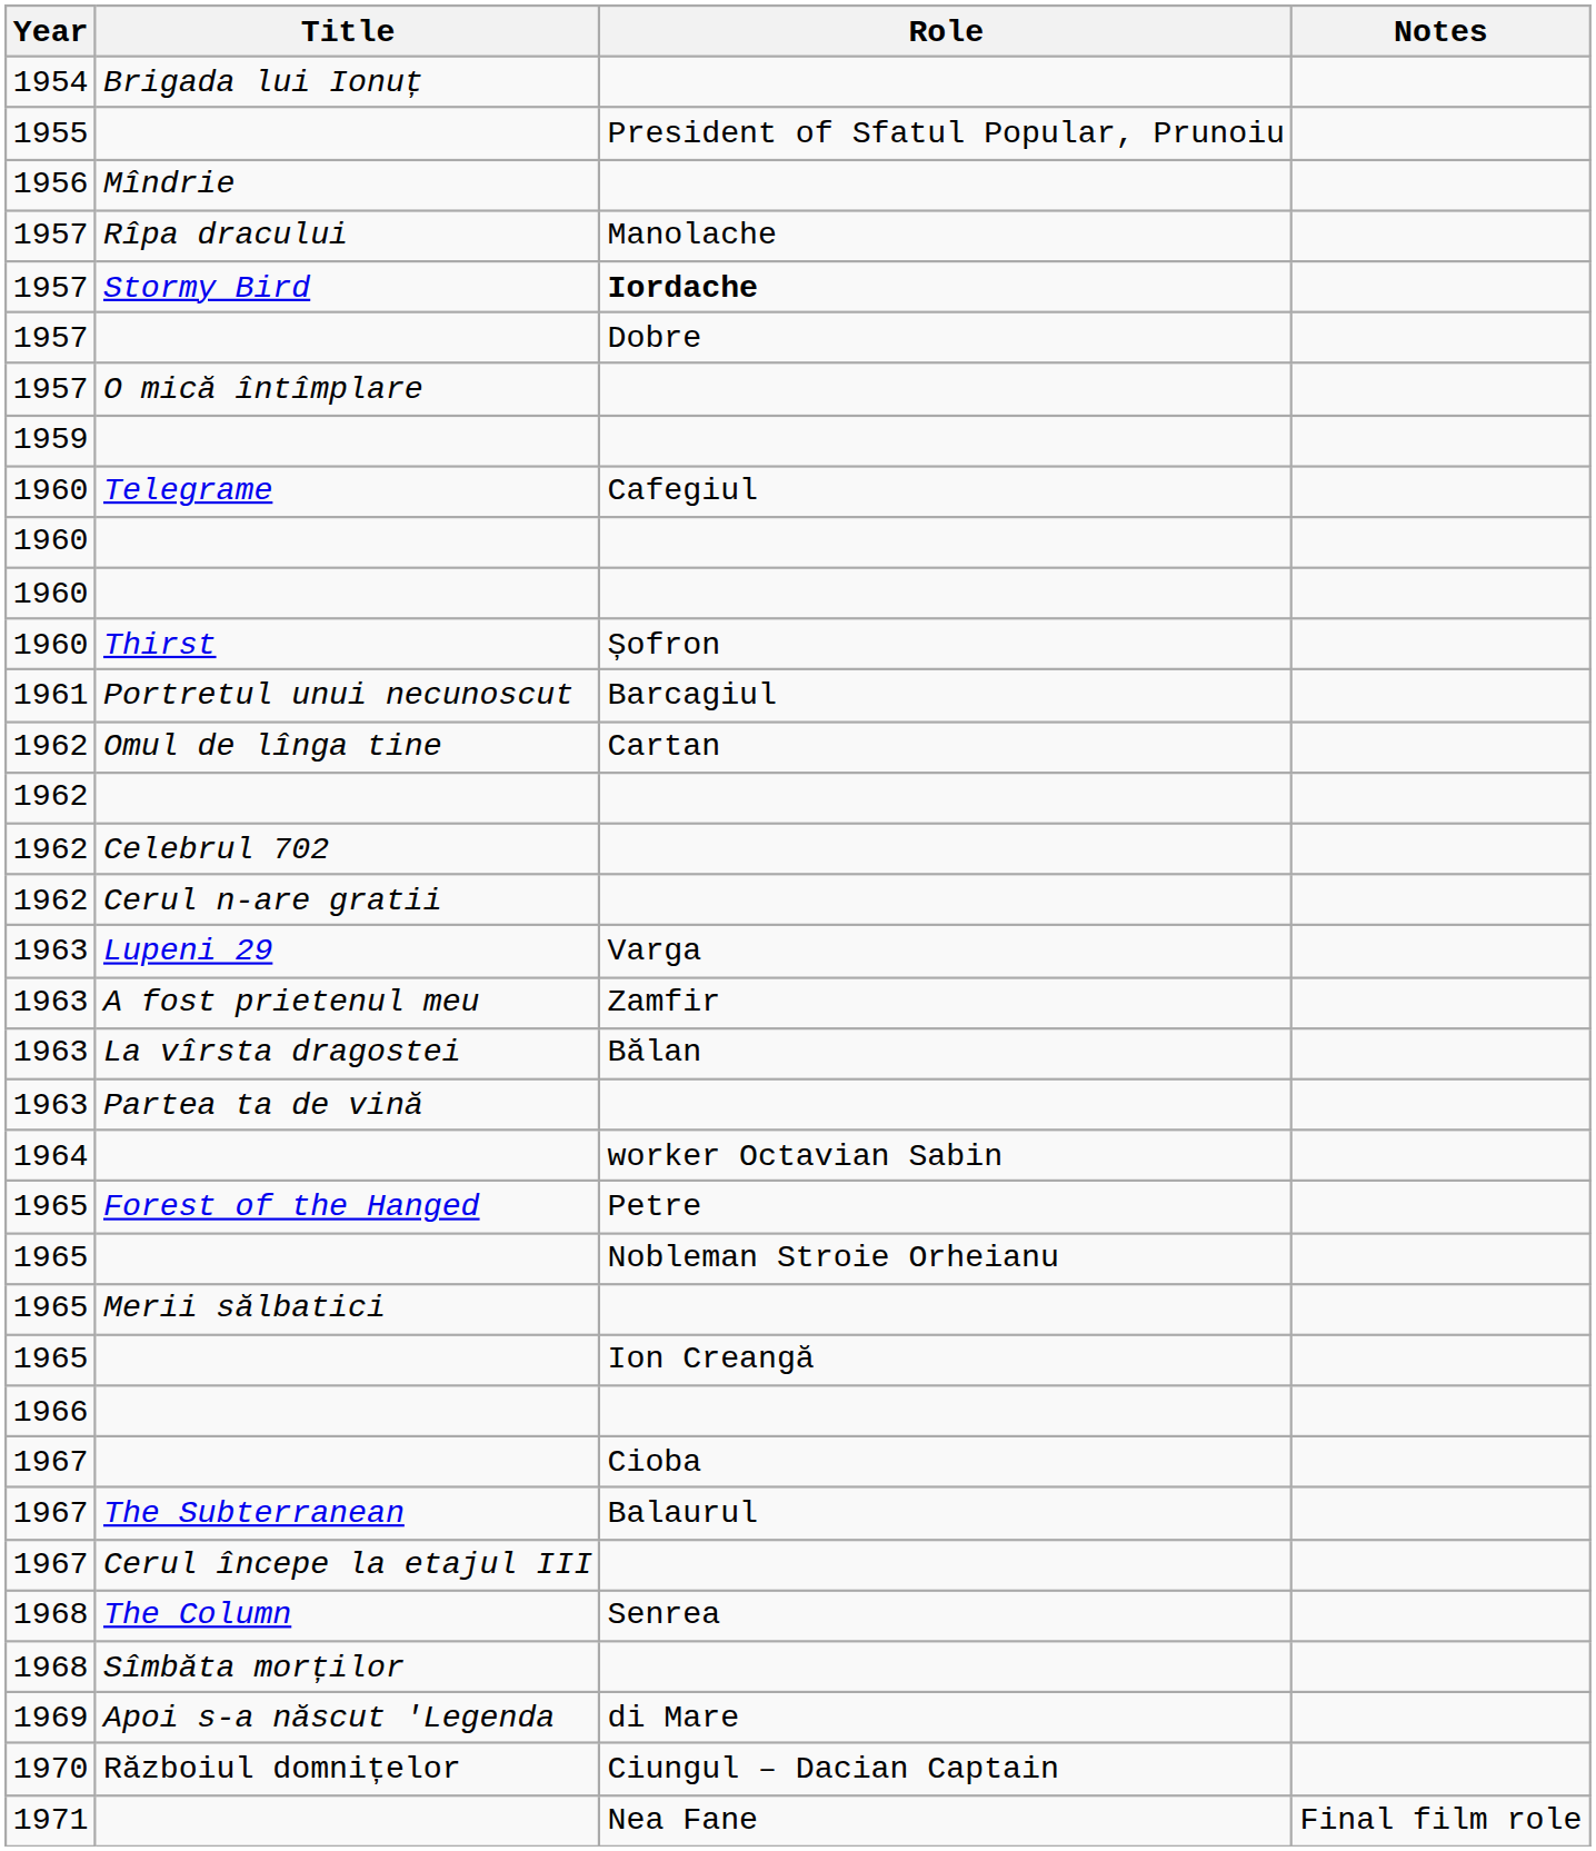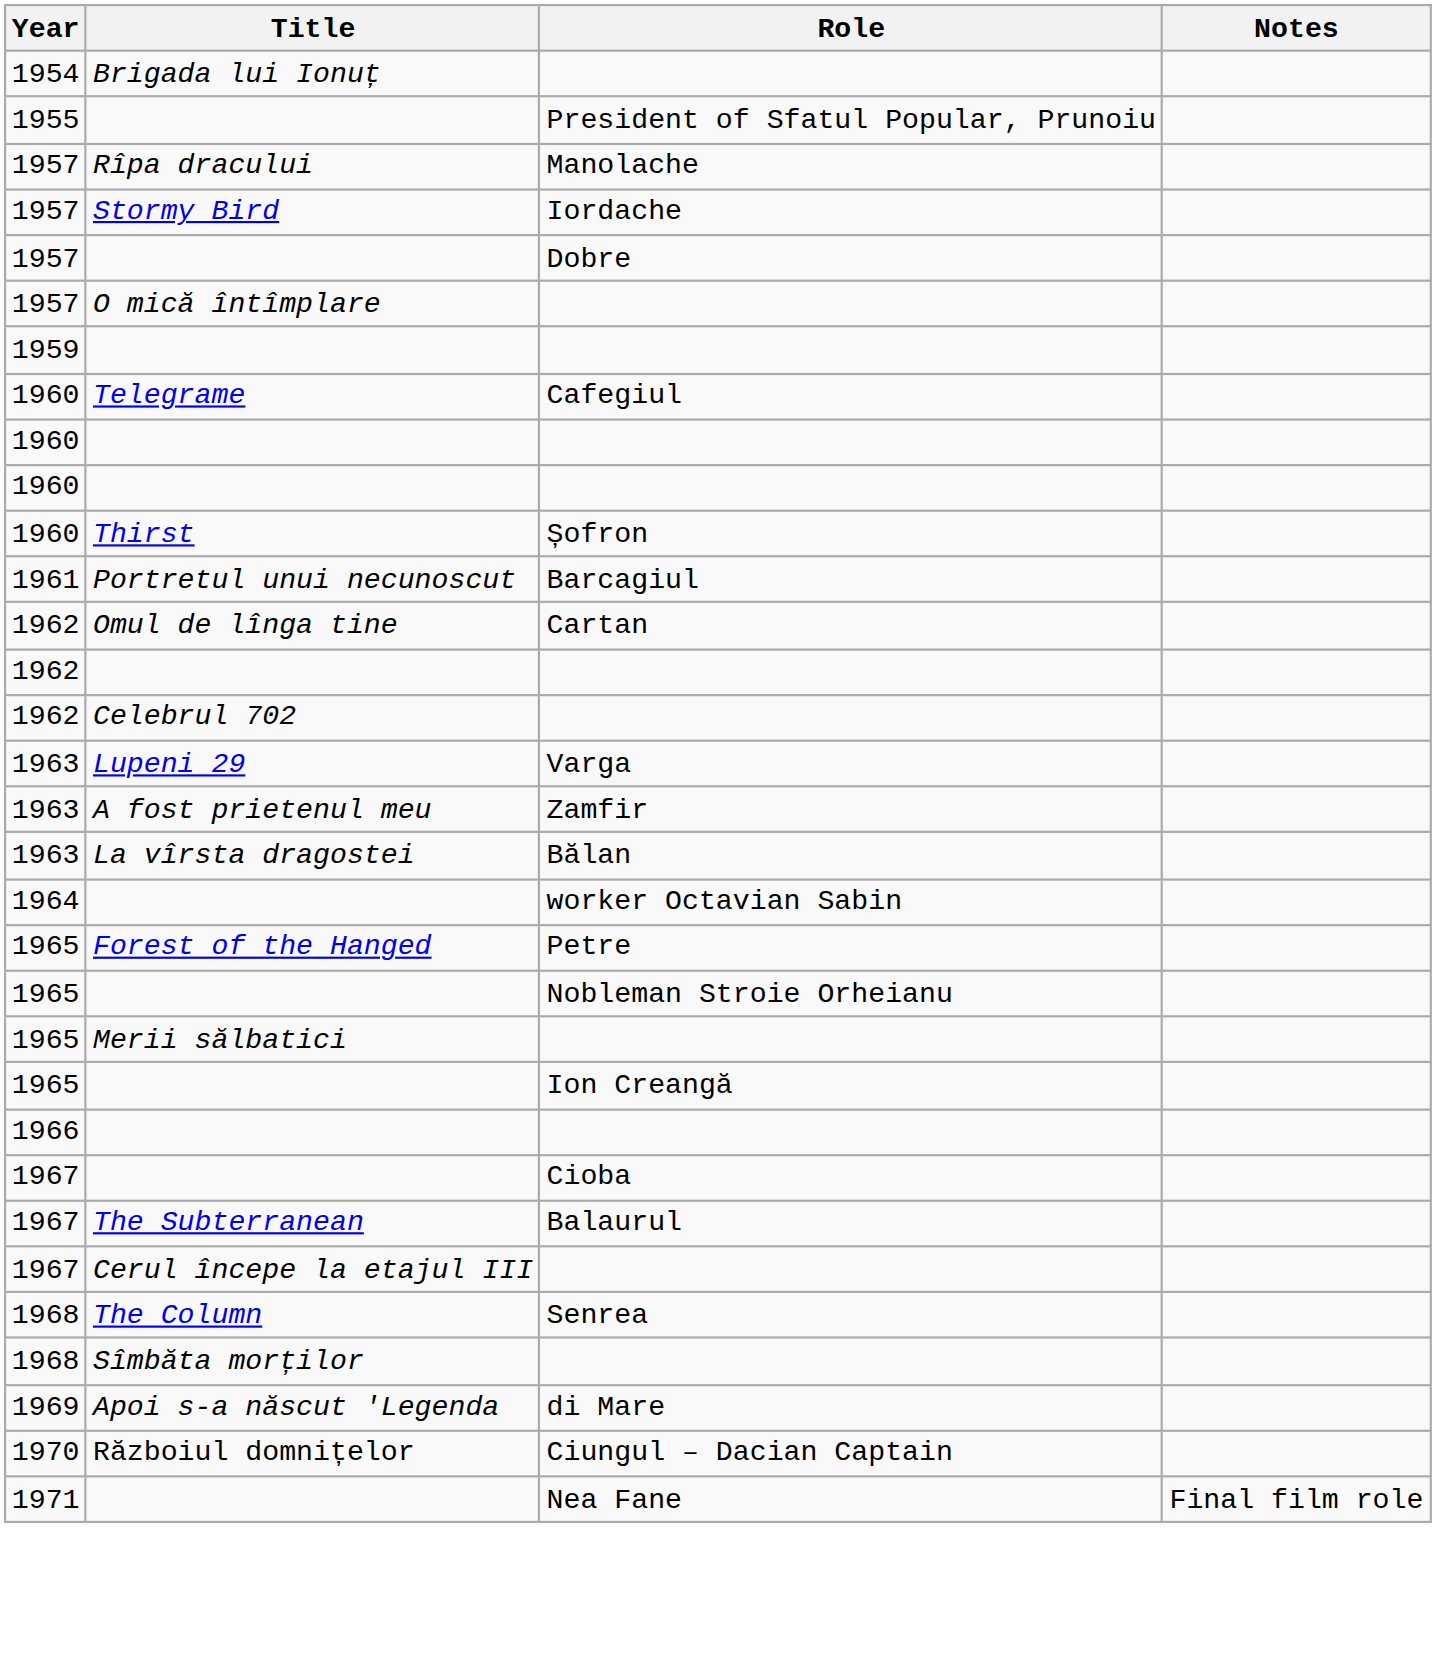 <table class="wikitable sortable">
 <tr>
 <th>Year</th>
 <th>Title</th>
 <th>Role</th>
 <th class="unsortable">Notes</th>
 </tr>
 <tr>
 <td>1954</td>
 <td><em>Brigada lui Ionuț</em></td>
 <td></td>
 <td></td>
 </tr>
 <tr>
 <td>1955</td>
 <td><em></em></td>
 <td>President of Sfatul Popular, Prunoiu</td>
 <td></td>
 </tr>
 <tr>
-<td>1956</td>
-<td><em>Mîndrie</em></td>
-<td></td>
-<td></td>
-</tr>
-<tr>
 <td>1957</td>
 <td><em>Rîpa dracului</em></td>
 <td>Manolache</td>
 <td></td>
 </tr>
 <tr>
 <td>1957</td>
 <td><em><a href='#'>Stormy Bird</a></em></td>
-<td><strong>Iordache</strong></td>
+<td>Iordache</td>
 <td></td>
 </tr>
 <tr>
 <td>1957</td>
 <td><em></em></td>
 <td>Dobre</td>
 <td></td>
 </tr>
 <tr>
 <td>1957</td>
 <td><em>O mică întîmplare</em></td>
 <td></td>
 <td></td>
 </tr>
 <tr>
 <td>1959</td>
 <td><em></em></td>
 <td></td>
 <td></td>
 </tr>
 <tr>
 <td>1960</td>
 <td><em><a href='#'>Telegrame</a></em></td>
 <td>Cafegiul</td>
 <td></td>
 </tr>
 <tr>
 <td>1960</td>
 <td><em></em></td>
 <td></td>
 <td></td>
 </tr>
 <tr>
 <td>1960</td>
 <td><em></em></td>
 <td></td>
 <td></td>
 </tr>
 <tr>
 <td>1960</td>
 <td><em><a href='#'>Thirst</a></em></td>
 <td>Șofron</td>
 <td></td>
 </tr>
 <tr>
 <td>1961</td>
 <td><em>Portretul unui necunoscut</em></td>
 <td>Barcagiul</td>
 <td></td>
 </tr>
 <tr>
 <td>1962</td>
 <td><em>Omul de lînga tine</em></td>
 <td>Cartan</td>
 <td></td>
 </tr>
 <tr>
 <td>1962</td>
 <td><em></em></td>
 <td></td>
 <td></td>
 </tr>
 <tr>
 <td>1962</td>
 <td><em>Celebrul 702</em></td>
 <td></td>
 <td></td>
 </tr>
 <tr>
-<td>1962</td>
-<td><em>Cerul n-are gratii</em></td>
-<td></td>
-<td></td>
-</tr>
-<tr>
 <td>1963</td>
 <td><em><a href='#'>Lupeni 29</a></em></td>
 <td>Varga</td>
 <td></td>
 </tr>
 <tr>
 <td>1963</td>
 <td><em>A fost prietenul meu</em></td>
 <td>Zamfir</td>
 <td></td>
 </tr>
 <tr>
 <td>1963</td>
 <td><em>La vîrsta dragostei</em></td>
 <td>Bălan</td>
-<td></td>
-</tr>
-<tr>
-<td>1963</td>
-<td><em>Partea ta de vină</em></td>
-<td></td>
 <td></td>
 </tr>
 <tr>
 <td>1964</td>
 <td><em></em></td>
 <td>worker Octavian Sabin</td>
 <td></td>
 </tr>
 <tr>
 <td>1965</td>
 <td><em><a href='#'>Forest of the Hanged</a></em></td>
 <td>Petre</td>
 <td></td>
 </tr>
 <tr>
 <td>1965</td>
 <td><em></em></td>
 <td>Nobleman Stroie Orheianu</td>
 <td></td>
 </tr>
 <tr>
 <td>1965</td>
 <td><em>Merii sălbatici</em></td>
 <td></td>
 <td></td>
 </tr>
 <tr>
 <td>1965</td>
 <td><em></em></td>
 <td>Ion Creangă</td>
 <td></td>
 </tr>
 <tr>
 <td>1966</td>
 <td><em></em></td>
 <td></td>
 <td></td>
 </tr>
 <tr>
 <td>1967</td>
 <td><em></em></td>
 <td>Cioba</td>
 <td></td>
 </tr>
 <tr>
 <td>1967</td>
 <td><em><a href='#'>The Subterranean</a></em></td>
 <td>Balaurul</td>
 <td></td>
 </tr>
 <tr>
 <td>1967</td>
 <td><em>Cerul începe la etajul III</em></td>
 <td></td>
 <td></td>
 </tr>
 <tr>
 <td>1968</td>
 <td><em><a href='#'>The Column</a></em></td>
 <td>Senrea</td>
 <td></td>
 </tr>
 <tr>
 <td>1968</td>
 <td><em>Sîmbăta morților</em></td>
 <td></td>
 <td></td>
 </tr>
 <tr>
 <td>1969</td>
 <td><em>Apoi s-a născut 'Legenda<strong></td>
 <td>di Mare</td>
 <td></td>
 </tr>
 <tr>
 <td>1970</td>
 <td></em>Războiul domnițelor<em></td>
 <td>Ciungul – Dacian Captain</td>
 <td></td>
 </tr>
 <tr>
 <td>1971</td>
 <td></em><em></td>
 <td>Nea Fane</td>
 <td>Final film role</td>
 </tr>
 </table>
